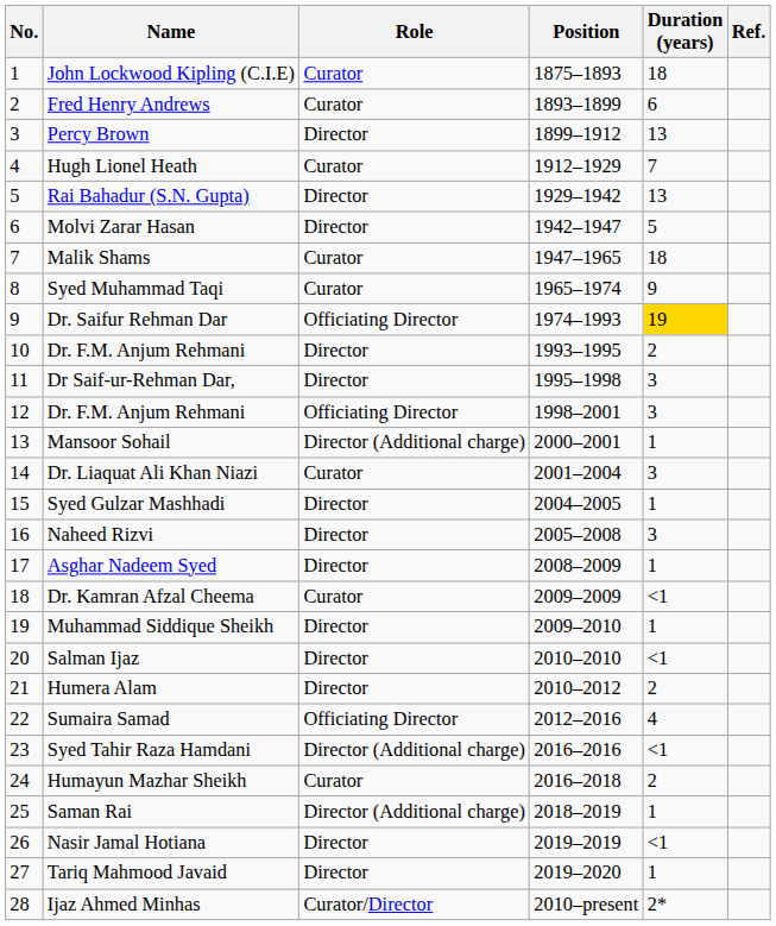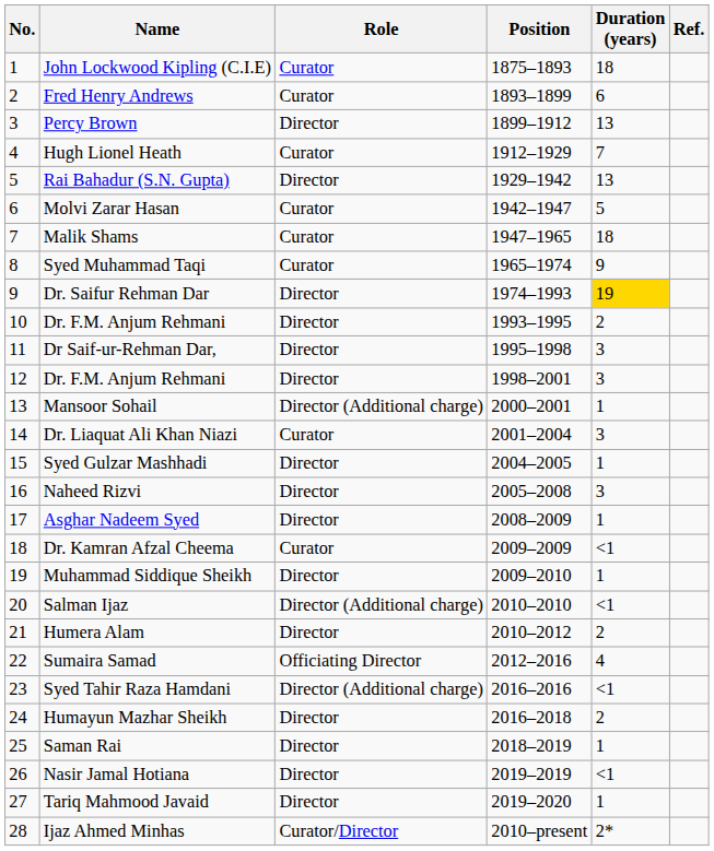 <table class="wikitable sortable">
 <tr>
 <th>No.</th>
 <th>Name</th>
 <th>Role</th>
 <th>Position</th>
 <th>Duration<br>(years)</th>
 <th>Ref.</th>
 </tr>
 <tr>
 <td>1</td>
 <td><a href='#'>John Lockwood Kipling</a> (C.I.E)</td>
 <td><a href='#'>Curator</a></td>
 <td>1875–1893</td>
 <td>18</td>
 <td></td>
 </tr>
 <tr>
 <td>2</td>
 <td><a href='#'>Fred Henry Andrews</a></td>
 <td>Curator</td>
 <td>1893–1899</td>
 <td>6</td>
 <td></td>
 </tr>
 <tr>
 <td>3</td>
 <td><a href='#'>Percy Brown</a></td>
 <td>Director</td>
 <td>1899–1912</td>
 <td>13</td>
 <td></td>
 </tr>
 <tr>
 <td>4</td>
 <td>Hugh Lionel Heath</td>
 <td>Curator</td>
 <td>1912–1929</td>
 <td>7</td>
 <td></td>
 </tr>
 <tr>
 <td>5</td>
 <td><a href='#'>Rai Bahadur (S.N. Gupta)</a></td>
 <td>Director</td>
 <td>1929–1942</td>
 <td>13</td>
 <td></td>
 </tr>
 <tr>
 <td>6</td>
 <td>Molvi Zarar Hasan</td>
-<td>Director</td>
+<td>Curator</td>
 <td>1942–1947</td>
 <td>5</td>
 <td></td>
 </tr>
 <tr>
 <td>7</td>
 <td>Malik Shams</td>
 <td>Curator</td>
 <td>1947–1965</td>
 <td>18</td>
 <td></td>
 </tr>
 <tr>
 <td>8</td>
 <td>Syed Muhammad Taqi</td>
 <td>Curator</td>
 <td>1965–1974</td>
 <td>9</td>
 <td></td>
 </tr>
 <tr>
 <td>9</td>
 <td>Dr. Saifur Rehman Dar</td>
-<td>Officiating Director</td>
+<td>Director</td>
 <td>1974–1993</td>
 <td style="background: gold;">19</td>
 <td></td>
 </tr>
 <tr>
 <td>10</td>
 <td>Dr. F.M. Anjum Rehmani</td>
 <td>Director</td>
 <td>1993–1995</td>
 <td>2</td>
 <td></td>
 </tr>
 <tr>
 <td>11</td>
 <td>Dr Saif-ur-Rehman Dar,</td>
 <td>Director</td>
 <td>1995–1998</td>
 <td>3</td>
 <td></td>
 </tr>
 <tr>
 <td>12</td>
 <td>Dr. F.M. Anjum Rehmani</td>
-<td>Officiating Director</td>
+<td>Director</td>
 <td>1998–2001</td>
 <td>3</td>
 <td></td>
 </tr>
 <tr>
 <td>13</td>
 <td>Mansoor Sohail</td>
 <td>Director (Additional charge)</td>
 <td>2000–2001</td>
 <td>1</td>
 <td></td>
 </tr>
 <tr>
 <td>14</td>
 <td>Dr. Liaquat Ali Khan Niazi</td>
 <td>Curator</td>
 <td>2001–2004</td>
 <td>3</td>
 <td></td>
 </tr>
 <tr>
 <td>15</td>
 <td>Syed Gulzar Mashhadi</td>
 <td>Director</td>
 <td>2004–2005</td>
 <td>1</td>
 <td></td>
 </tr>
 <tr>
 <td>16</td>
 <td>Naheed Rizvi</td>
 <td>Director</td>
 <td>2005–2008</td>
 <td>3</td>
 <td></td>
 </tr>
 <tr>
 <td>17</td>
 <td><a href='#'>Asghar Nadeem Syed</a></td>
 <td>Director</td>
 <td>2008–2009</td>
 <td>1</td>
 <td></td>
 </tr>
 <tr>
 <td>18</td>
 <td>Dr. Kamran Afzal Cheema</td>
 <td>Curator</td>
 <td>2009–2009</td>
 <td><1</td>
 <td></td>
 </tr>
 <tr>
 <td>19</td>
 <td>Muhammad Siddique Sheikh</td>
 <td>Director</td>
 <td>2009–2010</td>
 <td>1</td>
 <td></td>
 </tr>
 <tr>
 <td>20</td>
 <td>Salman Ijaz</td>
-<td>Director</td>
+<td>Director (Additional charge)</td>
 <td>2010–2010</td>
 <td><1</td>
 <td></td>
 </tr>
 <tr>
 <td>21</td>
 <td>Humera Alam</td>
 <td>Director</td>
 <td>2010–2012</td>
 <td>2</td>
 <td></td>
 </tr>
 <tr>
 <td>22</td>
 <td>Sumaira Samad</td>
 <td>Officiating Director</td>
 <td>2012–2016</td>
 <td>4</td>
 <td></td>
 </tr>
 <tr>
 <td>23</td>
 <td>Syed Tahir Raza Hamdani</td>
 <td>Director (Additional charge)</td>
 <td>2016–2016</td>
 <td><1</td>
 <td></td>
 </tr>
 <tr>
 <td>24</td>
 <td>Humayun Mazhar Sheikh</td>
-<td>Curator</td>
+<td>Director</td>
 <td>2016–2018</td>
 <td>2</td>
 <td></td>
 </tr>
 <tr>
 <td>25</td>
 <td>Saman Rai</td>
-<td>Director (Additional charge)</td>
+<td>Director</td>
 <td>2018–2019</td>
 <td>1</td>
 <td></td>
 </tr>
 <tr>
 <td>26</td>
 <td>Nasir Jamal Hotiana</td>
 <td>Director</td>
 <td>2019–2019</td>
 <td><1</td>
 <td></td>
 </tr>
 <tr>
 <td>27</td>
 <td>Tariq Mahmood Javaid</td>
 <td>Director</td>
 <td>2019–2020</td>
 <td>1</td>
 <td></td>
 </tr>
 <tr>
 <td>28</td>
 <td>Ijaz Ahmed Minhas</td>
 <td>Curator/<a href='#'>Director</a></td>
 <td>2010–present</td>
 <td>2*</td>
 <td></td>
 </tr>
 </table>
